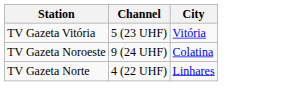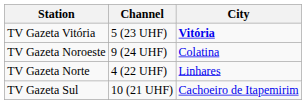 <table class = "wikitable" =>
 <tr>
 <th>Station</th>
 <th>Channel</th>
 <th>City</th>
 </tr>
 <tr>
 <td>TV Gazeta Vitória</td>
 <td>5 (23 UHF)</td>
-<td><a href='#'>Vitória</a></td>
+<td><strong><a href='#'>Vitória</a></strong></td>
 </tr>
 <tr>
 <td>TV Gazeta Noroeste</td>
 <td>9 (24 UHF)</td>
 <td><a href='#'>Colatina</a></td>
 </tr>
 <tr>
 <td>TV Gazeta Norte</td>
 <td>4 (22 UHF)</td>
 <td><a href='#'>Linhares</a></td>
 </tr>
+<tr>
+<td>TV Gazeta Sul</td>
+<td>10 (21 UHF)</td>
+<td><a href='#'>Cachoeiro de Itapemirim</a></td>
+</tr>
 </table>
